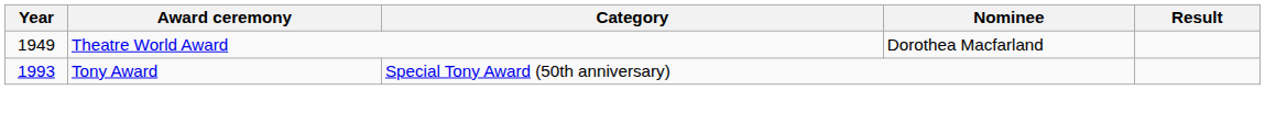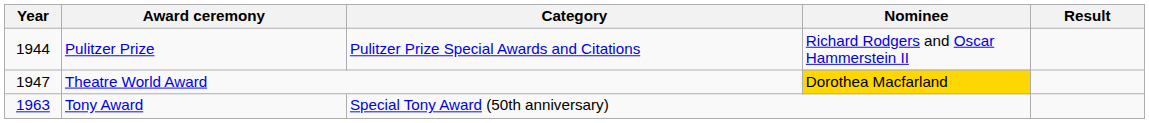 <table class="wikitable" width="95%">
 <tr>
 <th width="5%">Year</th>
 <th width="25%">Award ceremony</th>
 <th width="40%">Category</th>
 <th width="20%">Nominee</th>
 <th width="10%">Result</th>
 </tr>
 <tr>
-<td align="center">1949</td>
-<td colspan=2><a href='#'>Theatre World Award</a></td>
-<td>Dorothea Macfarland</td>
+<td align="center">1944</td>
+<td><a href='#'>Pulitzer Prize</a></td>
+<td><a href='#'>Pulitzer Prize Special Awards and Citations</a></td>
+<td><a href='#'>Richard Rodgers</a> and <a href='#'>Oscar Hammerstein II</a></td>
 <td></td>
 </tr>
 <tr>
-<td align="center"><a href='#'>1993</a></td>
+<td align="center">1947</td>
+<td colspan=2><a href='#'>Theatre World Award</a></td>
+<td style="background: gold;">Dorothea Macfarland</td>
+<td></td>
+</tr>
+<tr>
+<td align="center"><a href='#'>1963</a></td>
 <td><a href='#'>Tony Award</a></td>
 <td colspan=2><a href='#'>Special Tony Award</a> (50th anniversary)</td>
 <td></td>
 </tr>
 </table>
